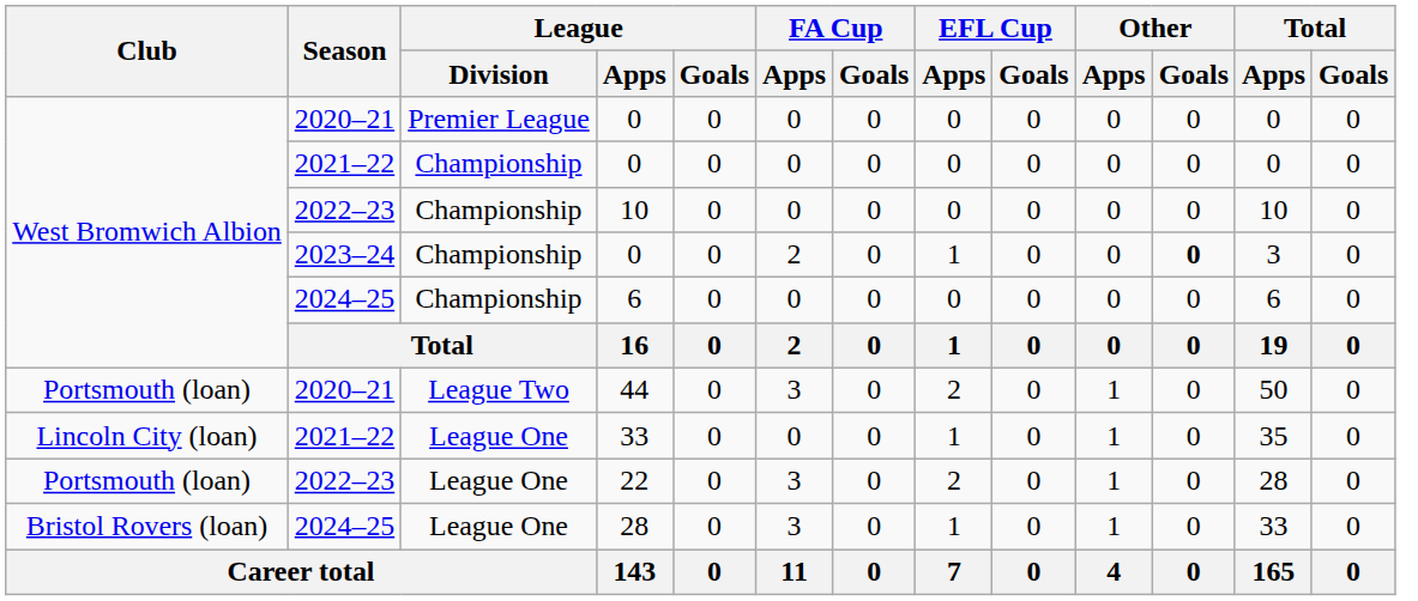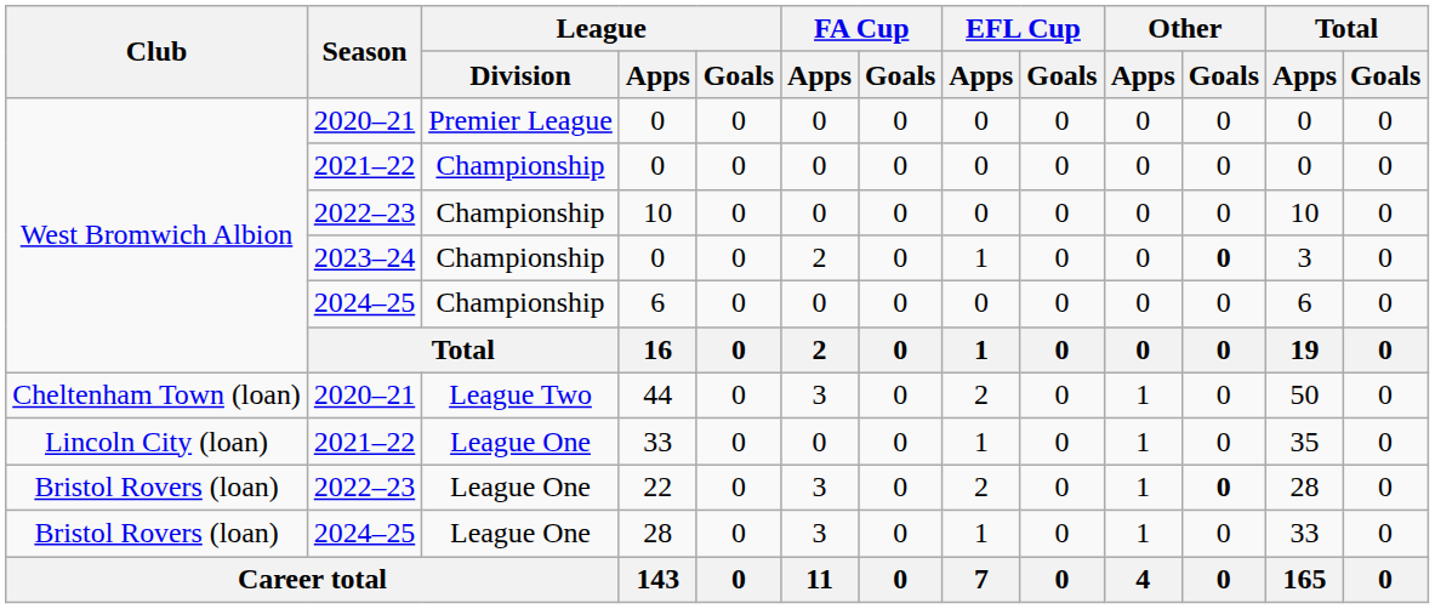 <table class=wikitable style=text-align:center>
 <tr>
 <th rowspan=2>Club</th>
 <th rowspan=2>Season</th>
 <th colspan=3>League</th>
 <th colspan=2><a href='#'>FA Cup</a></th>
 <th colspan=2><a href='#'>EFL Cup</a></th>
 <th colspan=2>Other</th>
 <th colspan=2>Total</th>
 </tr>
 <tr>
 <th>Division</th>
 <th>Apps</th>
 <th>Goals</th>
 <th>Apps</th>
 <th>Goals</th>
 <th>Apps</th>
 <th>Goals</th>
 <th>Apps</th>
 <th>Goals</th>
 <th>Apps</th>
 <th>Goals</th>
 </tr>
 <tr>
 <td rowspan=6><a href='#'>West Bromwich Albion</a></td>
 <td><a href='#'>2020–21</a></td>
 <td><a href='#'>Premier League</a></td>
 <td>0</td>
 <td>0</td>
 <td>0</td>
 <td>0</td>
 <td>0</td>
 <td>0</td>
 <td>0</td>
 <td>0</td>
 <td>0</td>
 <td>0</td>
 </tr>
 <tr>
 <td><a href='#'>2021–22</a></td>
 <td><a href='#'>Championship</a></td>
 <td>0</td>
 <td>0</td>
 <td>0</td>
 <td>0</td>
 <td>0</td>
 <td>0</td>
 <td>0</td>
 <td>0</td>
 <td>0</td>
 <td>0</td>
 </tr>
 <tr>
 <td><a href='#'>2022–23</a></td>
 <td>Championship</td>
 <td>10</td>
 <td>0</td>
 <td>0</td>
 <td>0</td>
 <td>0</td>
 <td>0</td>
 <td>0</td>
 <td>0</td>
 <td>10</td>
 <td>0</td>
 </tr>
 <tr>
 <td><a href='#'>2023–24</a></td>
 <td>Championship</td>
 <td>0</td>
 <td>0</td>
 <td>2</td>
 <td>0</td>
 <td>1</td>
 <td>0</td>
 <td>0</td>
 <td><strong>0</strong></td>
 <td>3</td>
 <td>0</td>
 </tr>
 <tr>
 <td><a href='#'>2024–25</a></td>
 <td>Championship</td>
 <td>6</td>
 <td>0</td>
 <td>0</td>
 <td>0</td>
 <td>0</td>
 <td>0</td>
 <td>0</td>
 <td>0</td>
 <td>6</td>
 <td>0</td>
 </tr>
 <tr>
 <th colspan=2>Total</th>
 <th>16</th>
 <th>0</th>
 <th>2</th>
 <th>0</th>
 <th>1</th>
 <th>0</th>
 <th>0</th>
 <th>0</th>
 <th>19</th>
 <th>0</th>
 </tr>
 <tr>
-<td><a href='#'>Portsmouth</a> (loan)</td>
+<td><a href='#'>Cheltenham Town</a> (loan)</td>
 <td><a href='#'>2020–21</a></td>
 <td><a href='#'>League Two</a></td>
 <td>44</td>
 <td>0</td>
 <td>3</td>
 <td>0</td>
 <td>2</td>
 <td>0</td>
 <td>1</td>
 <td>0</td>
 <td>50</td>
 <td>0</td>
 </tr>
 <tr>
 <td><a href='#'>Lincoln City</a> (loan)</td>
 <td><a href='#'>2021–22</a></td>
 <td><a href='#'>League One</a></td>
 <td>33</td>
 <td>0</td>
 <td>0</td>
 <td>0</td>
 <td>1</td>
 <td>0</td>
 <td>1</td>
 <td>0</td>
 <td>35</td>
 <td>0</td>
 </tr>
 <tr>
-<td><a href='#'>Portsmouth</a> (loan)</td>
+<td><a href='#'>Bristol Rovers</a> (loan)</td>
 <td><a href='#'>2022–23</a></td>
 <td>League One</td>
 <td>22</td>
 <td>0</td>
 <td>3</td>
 <td>0</td>
 <td>2</td>
 <td>0</td>
 <td>1</td>
-<td>0</td>
+<td><strong>0</strong></td>
 <td>28</td>
 <td>0</td>
 </tr>
 <tr>
 <td><a href='#'>Bristol Rovers</a> (loan)</td>
 <td><a href='#'>2024–25</a></td>
 <td>League One</td>
 <td>28</td>
 <td>0</td>
 <td>3</td>
 <td>0</td>
 <td>1</td>
 <td>0</td>
 <td>1</td>
 <td>0</td>
 <td>33</td>
 <td>0</td>
 </tr>
 <tr>
 <th colspan=3>Career total</th>
 <th>143</th>
 <th>0</th>
 <th>11</th>
 <th>0</th>
 <th>7</th>
 <th>0</th>
 <th>4</th>
 <th>0</th>
 <th>165</th>
 <th>0</th>
 </tr>
 </table>
